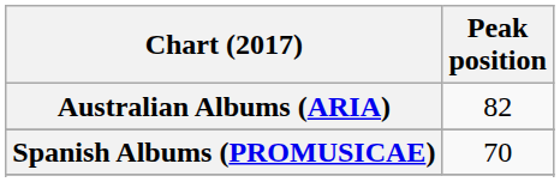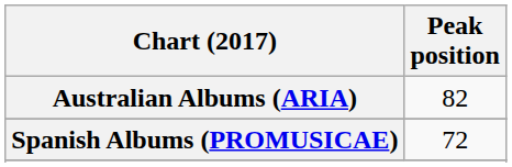 <table class="wikitable sortable plainrowheaders" style="text-align:center">
 <tr>
 <th scope="col">Chart (2017)</th>
 <th scope="col">Peak<br> position</th>
 </tr>
 <tr>
 <th scope="row">Australian Albums (<a href='#'>ARIA</a>)</th>
 <td>82</td>
 </tr>
 <tr>
 </tr>
 <tr>
 </tr>
 <tr>
 </tr>
 <tr>
 </tr>
 <tr>
 </tr>
 <tr>
 </tr>
 <tr>
 <th scope="row">Spanish Albums (<a href='#'>PROMUSICAE</a>)</th>
-<td>70</td>
+<td>72</td>
 </tr>
 <tr>
 </tr>
 <tr>
 </tr>
 <tr>
 </tr>
 <tr>
 </tr>
 </table>
